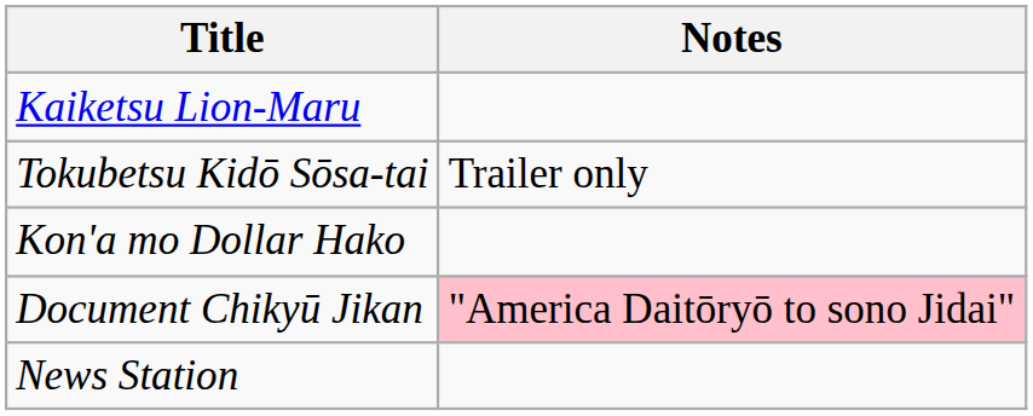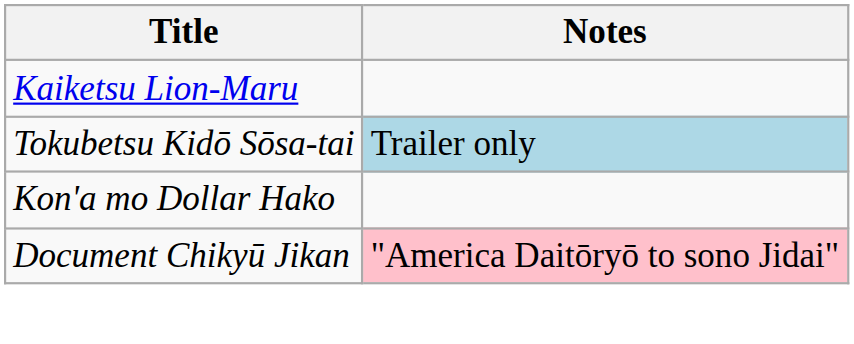 <table class="wikitable">
 <tr>
 <th>Title</th>
 <th>Notes</th>
 </tr>
 <tr>
 <td><em><a href='#'>Kaiketsu Lion-Maru</a></em></td>
 <td></td>
 </tr>
 <tr>
 <td><em>Tokubetsu Kidō Sōsa-tai</em></td>
-<td>Trailer only</td>
+<td style="background: lightblue;">Trailer only</td>
 </tr>
 <tr>
 <td><em>Kon'a mo Dollar Hako</em></td>
 <td></td>
 </tr>
 <tr>
 <td><em>Document Chikyū Jikan</em></td>
 <td style="background: pink;">"America Daitōryō to sono Jidai"</td>
 </tr>
-<tr>
-<td><em>News Station</em></td>
-<td></td>
-</tr>
 </table>
